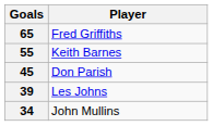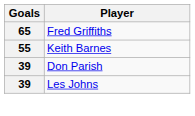 <table class="wikitable" style="text-align:left;">
 <tr>
 <th width=50>Goals</th>
 <th width=200>Player</th>
 </tr>
 <tr>
 <th>65</th>
 <td> <a href='#'>Fred Griffiths</a></td>
 </tr>
 <tr>
 <th>55</th>
 <td> <a href='#'>Keith Barnes</a></td>
 </tr>
 <tr>
-<th>45</th>
+<th>39</th>
 <td> <a href='#'>Don Parish</a></td>
 </tr>
 <tr>
 <th>39</th>
 <td> <a href='#'>Les Johns</a></td>
 </tr>
-<tr>
-<th>34</th>
-<td> John Mullins</td>
-</tr>
 </table>
